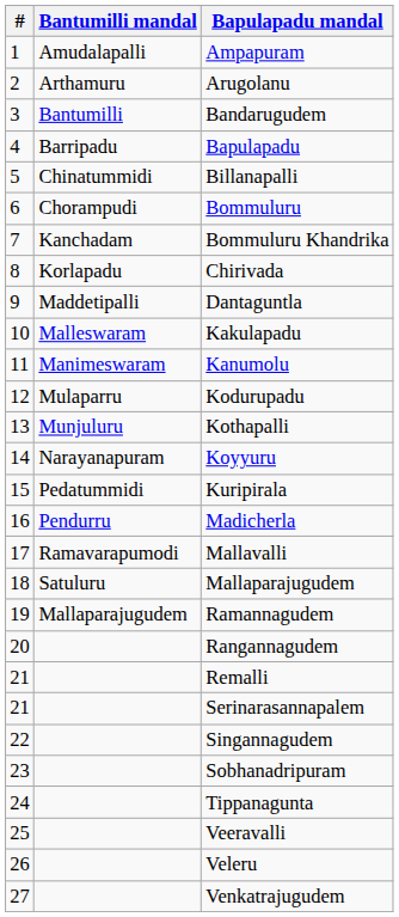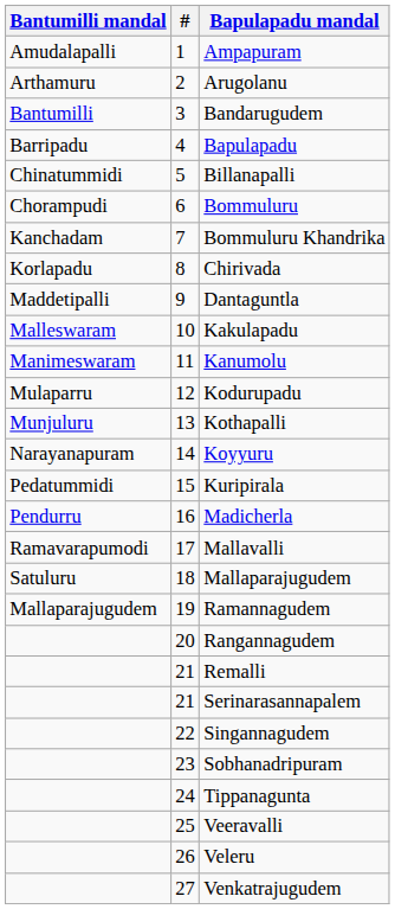 <table class="wikitable">
 <tr>
+<th><a href='#'>Bantumilli mandal</a></th>
 <th>#</th>
-<th><a href='#'>Bantumilli mandal</a></th>
 <th><a href='#'>Bapulapadu mandal</a></th>
 </tr>
 <tr>
+<td>Amudalapalli</td>
 <td>1</td>
-<td>Amudalapalli</td>
 <td><a href='#'>Ampapuram</a></td>
 </tr>
 <tr>
+<td>Arthamuru</td>
 <td>2</td>
-<td>Arthamuru</td>
 <td>Arugolanu</td>
 </tr>
 <tr>
+<td><a href='#'>Bantumilli</a></td>
 <td>3</td>
-<td><a href='#'>Bantumilli</a></td>
 <td>Bandarugudem</td>
 </tr>
 <tr>
+<td>Barripadu</td>
 <td>4</td>
-<td>Barripadu</td>
 <td><a href='#'>Bapulapadu</a></td>
 </tr>
 <tr>
+<td>Chinatummidi</td>
 <td>5</td>
-<td>Chinatummidi</td>
 <td>Billanapalli</td>
 </tr>
 <tr>
+<td>Chorampudi</td>
 <td>6</td>
-<td>Chorampudi</td>
 <td><a href='#'>Bommuluru</a></td>
 </tr>
 <tr>
+<td>Kanchadam</td>
 <td>7</td>
-<td>Kanchadam</td>
 <td>Bommuluru Khandrika</td>
 </tr>
 <tr>
+<td>Korlapadu</td>
 <td>8</td>
-<td>Korlapadu</td>
 <td>Chirivada</td>
 </tr>
 <tr>
+<td>Maddetipalli</td>
 <td>9</td>
-<td>Maddetipalli</td>
 <td>Dantaguntla</td>
 </tr>
 <tr>
+<td><a href='#'>Malleswaram</a></td>
 <td>10</td>
-<td><a href='#'>Malleswaram</a></td>
 <td>Kakulapadu</td>
 </tr>
 <tr }>
+<td><a href='#'>Manimeswaram</a></td>
 <td>11</td>
-<td><a href='#'>Manimeswaram</a></td>
 <td><a href='#'>Kanumolu</a></td>
 </tr>
 <tr>
+<td>Mulaparru</td>
 <td>12</td>
-<td>Mulaparru</td>
 <td>Kodurupadu</td>
 </tr>
 <tr>
+<td><a href='#'>Munjuluru</a></td>
 <td>13</td>
-<td><a href='#'>Munjuluru</a></td>
 <td>Kothapalli</td>
 </tr>
 <tr>
+<td>Narayanapuram</td>
 <td>14</td>
-<td>Narayanapuram</td>
 <td><a href='#'>Koyyuru</a></td>
 </tr>
 <tr>
+<td>Pedatummidi</td>
 <td>15</td>
-<td>Pedatummidi</td>
 <td>Kuripirala</td>
 </tr>
 <tr>
+<td><a href='#'>Pendurru</a></td>
 <td>16</td>
-<td><a href='#'>Pendurru</a></td>
 <td><a href='#'>Madicherla</a></td>
 </tr>
 <tr>
+<td>Ramavarapumodi</td>
 <td>17</td>
-<td>Ramavarapumodi</td>
 <td>Mallavalli</td>
 </tr>
 <tr>
+<td>Satuluru</td>
 <td>18</td>
-<td>Satuluru</td>
 <td>Mallaparajugudem</td>
 </tr>
 <tr>
+<td>Mallaparajugudem</td>
 <td>19</td>
-<td>Mallaparajugudem</td>
 <td>Ramannagudem</td>
 </tr>
 <tr>
+<td></td>
 <td>20</td>
-<td></td>
 <td>Rangannagudem</td>
 </tr>
 <tr>
+<td></td>
 <td>21</td>
-<td></td>
 <td>Remalli</td>
 </tr>
 <tr>
+<td></td>
 <td>21</td>
-<td></td>
 <td>Serinarasannapalem</td>
 </tr>
 <tr>
+<td></td>
 <td>22</td>
-<td></td>
 <td>Singannagudem</td>
 </tr>
 <tr>
+<td></td>
 <td>23</td>
-<td></td>
 <td>Sobhanadripuram</td>
 </tr>
 <tr>
+<td></td>
 <td>24</td>
-<td></td>
 <td>Tippanagunta</td>
 </tr>
 <tr>
+<td></td>
 <td>25</td>
-<td></td>
 <td>Veeravalli</td>
 </tr>
 <tr>
+<td></td>
 <td>26</td>
-<td></td>
 <td>Veleru</td>
 </tr>
 <tr>
+<td></td>
 <td>27</td>
-<td></td>
 <td>Venkatrajugudem</td>
 </tr>
 </table>
